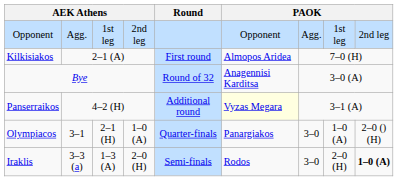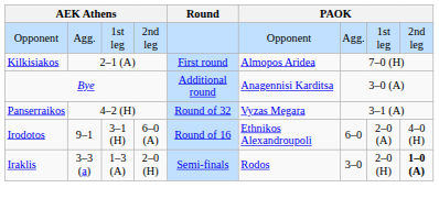 <table class="wikitable" style="text-align:center">
 <tr>
 <th colspan="4">AEK Athens</th>
 <th>Round</th>
 <th colspan="4">PAOK</th>
 </tr>
 <tr style="background:#C1E0FF">
 <td>Opponent</td>
 <td>Agg.</td>
 <td>1st leg</td>
 <td>2nd leg</td>
 <td></td>
 <td>Opponent</td>
 <td>Agg.</td>
 <td>1st leg</td>
 <td>2nd leg</td>
 </tr>
 <tr>
 <td style="text-align:left"><a href='#'>Kilkisiakos</a></td>
 <td colspan="3">2–1 (A)</td>
 <td style="background:#C1E0FF"><a href='#'>First round</a></td>
 <td style="text-align:left"><a href='#'>Almopos Aridea</a></td>
 <td colspan="3">7–0 (H)</td>
 </tr>
 <tr>
 <td colspan="4"><em><a href='#'>Bye</a></em></td>
-<td style="background:#C1E0FF"><a href='#'>Round of 32</a></td>
+<td style="background:#C1E0FF"><a href='#'>Additional round</a></td>
 <td style="text-align:left"><a href='#'>Anagennisi Karditsa</a></td>
 <td colspan="3">3–0 (A)</td>
 </tr>
 <tr>
 <td style="text-align:left"><a href='#'>Panserraikos</a></td>
 <td colspan="3">4–2 (H)</td>
-<td style="background:#C1E0FF"><a href='#'>Additional round</a></td>
-<td style="background: lightyellow; text-align:left"><a href='#'>Vyzas Megara</a></td>
+<td style="background:#C1E0FF"><a href='#'>Round of 32</a></td>
+<td style="text-align:left"><a href='#'>Vyzas Megara</a></td>
 <td colspan="3">3–1 (A)</td>
 </tr>
 <tr>
-<td style="text-align:left"><a href='#'>Olympiacos</a></td>
-<td>3–1</td>
-<td>2–1 (H)</td>
-<td>1–0 (A)</td>
-<td style="background:#C1E0FF"><a href='#'>Quarter-finals</a></td>
-<td style="text-align:left"><a href='#'>Panargiakos</a></td>
-<td>3–0</td>
-<td>1–0 (A)</td>
-<td>2–0 () (H)</td>
+<td style="text-align:left"><a href='#'>Irodotos</a></td>
+<td>9–1</td>
+<td>3–1 (H)</td>
+<td>6–0 (A)</td>
+<td style="background:#C1E0FF"><a href='#'>Round of 16</a></td>
+<td style="text-align:left"><a href='#'>Ethnikos Alexandroupoli</a></td>
+<td>6–0</td>
+<td>2–0 (A)</td>
+<td>4–0 (H)</td>
 </tr>
 <tr>
 <td style="text-align:left"><a href='#'>Iraklis</a></td>
 <td>3–3 (<a href='#'>a</a>)</td>
 <td>1–3 (A)</td>
 <td>2–0 (H)</td>
 <td style="background:#C1E0FF"><a href='#'>Semi-finals</a></td>
 <td style="text-align:left"><a href='#'>Rodos</a></td>
 <td>3–0</td>
 <td>2–0 (H)</td>
 <td><strong>1–0 (A)</strong></td>
 </tr>
 </table>
